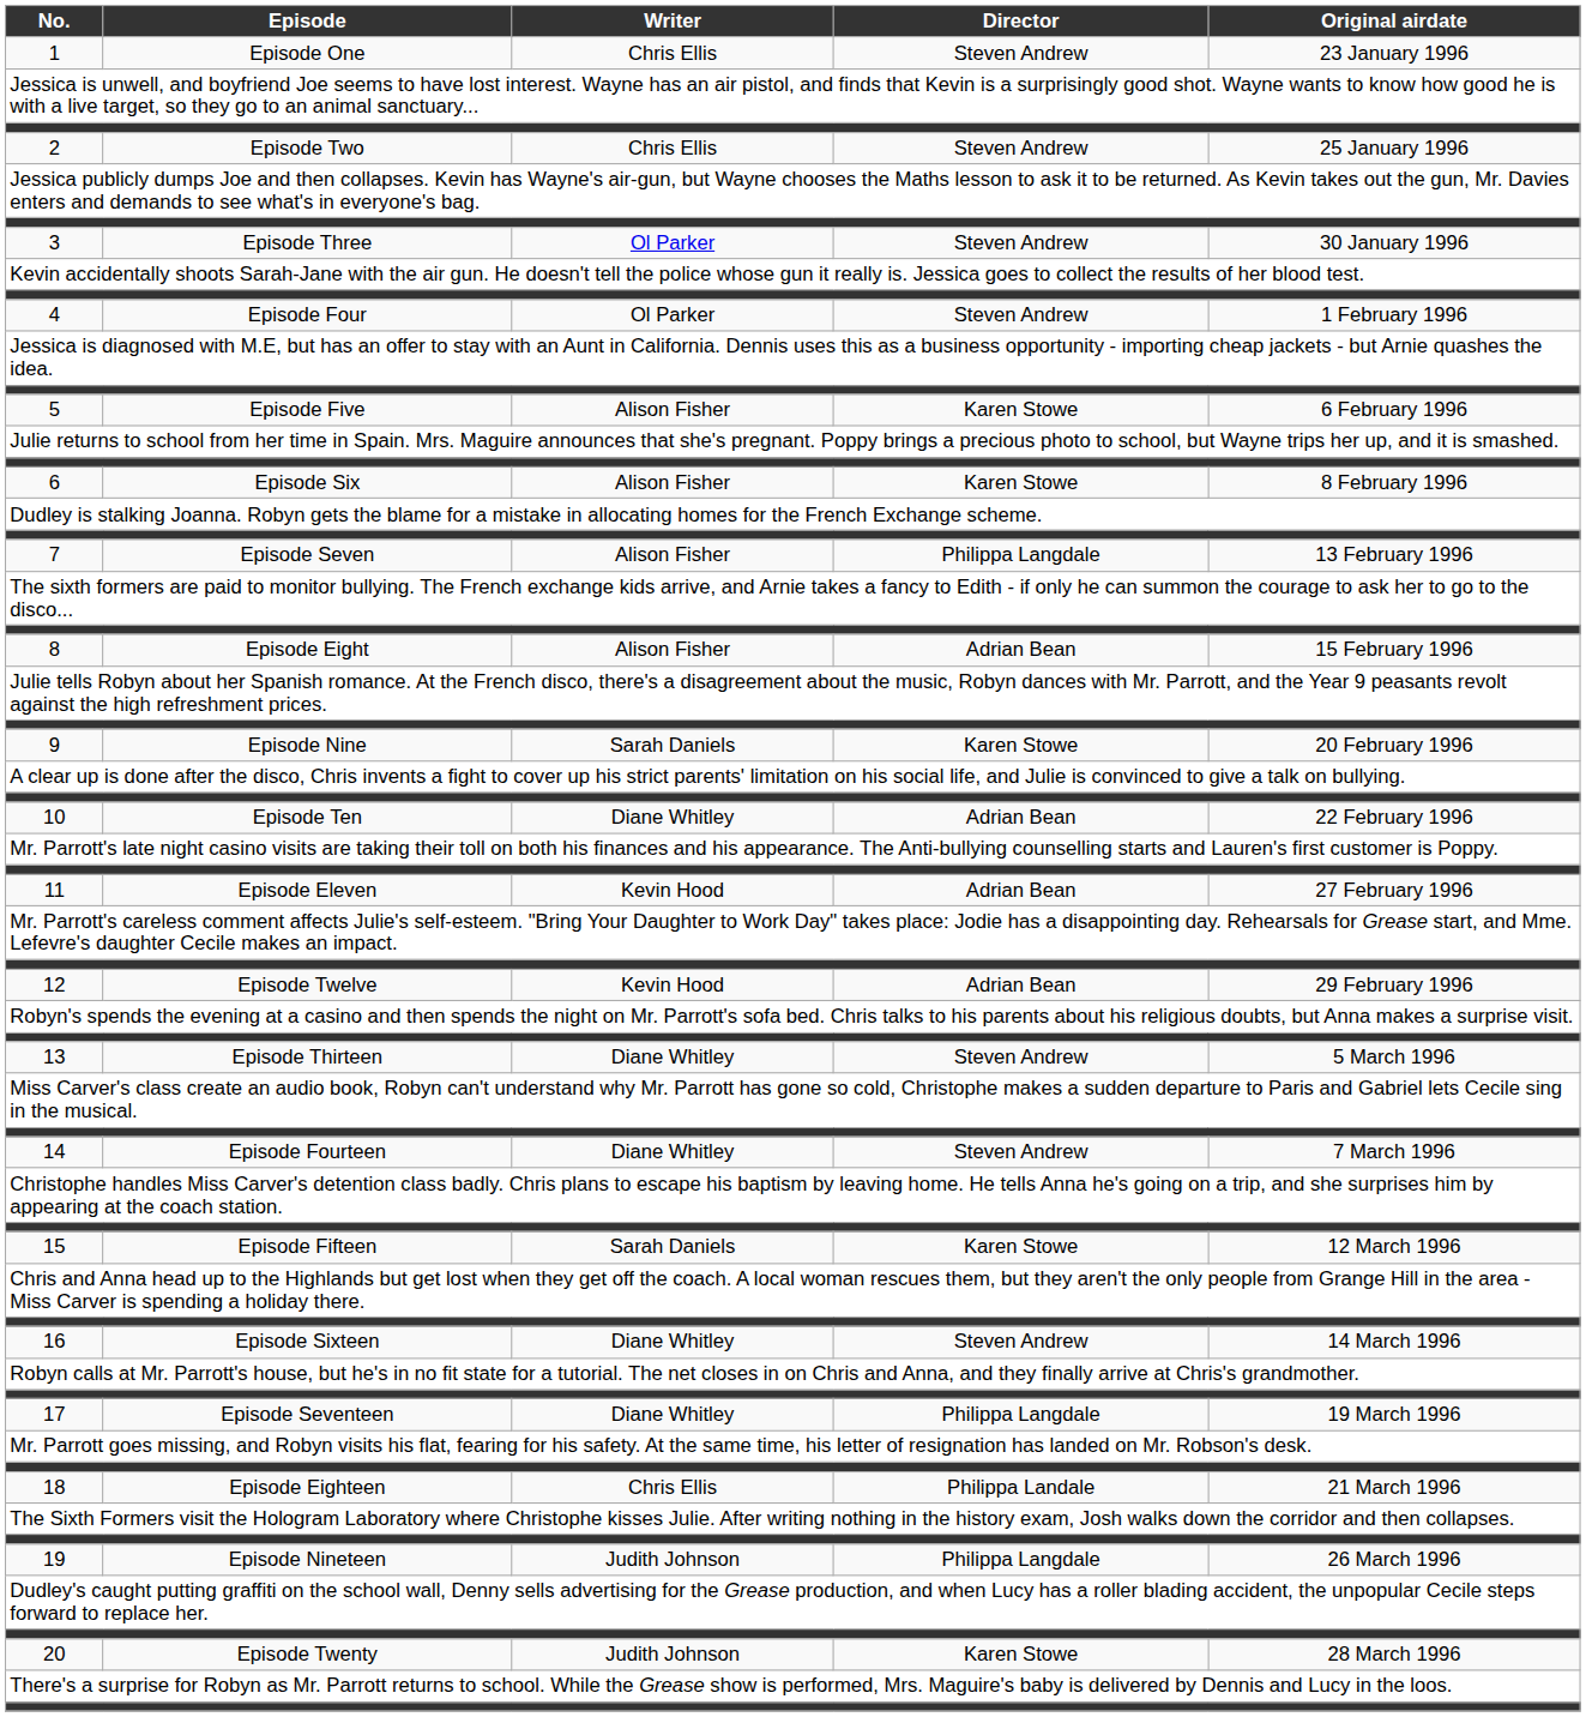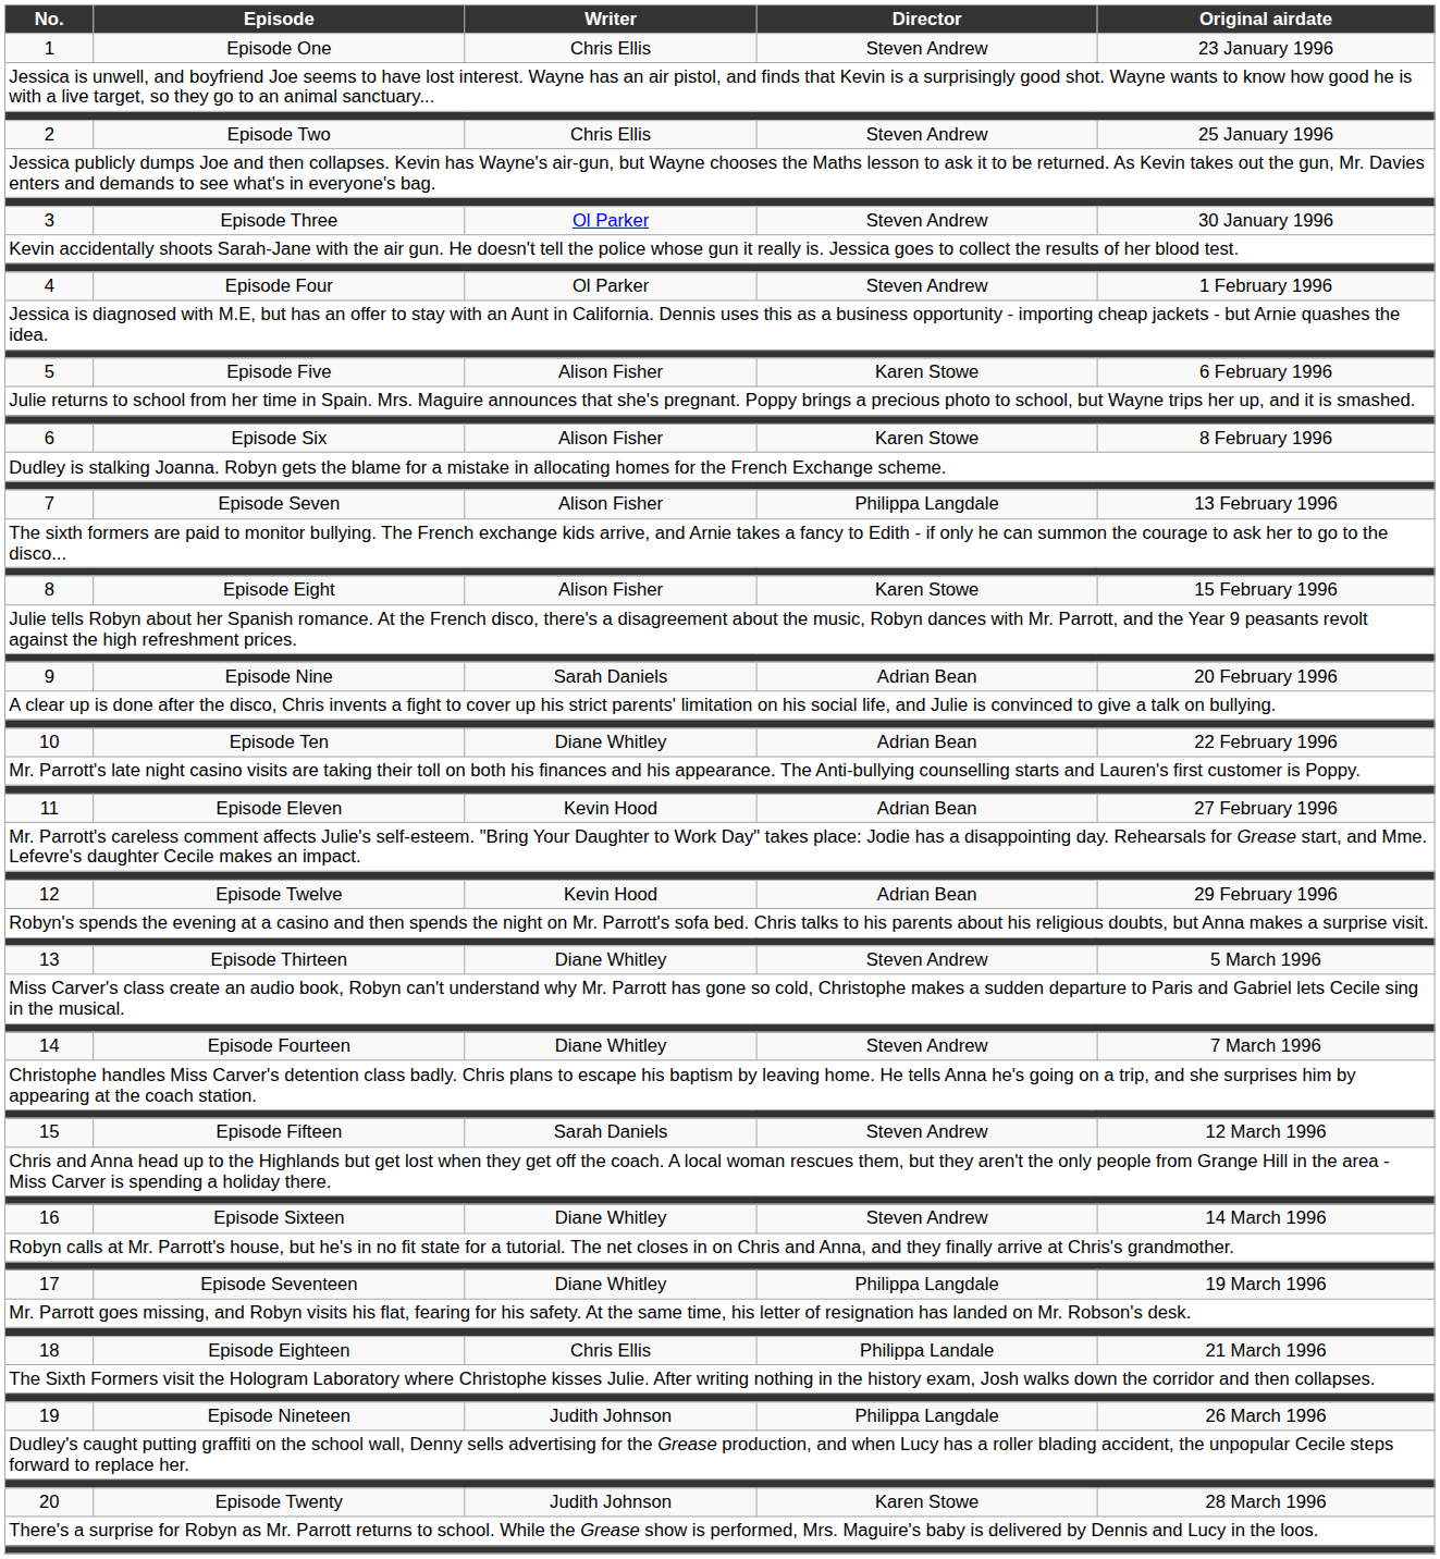 <table class="wikitable" style="width:100%;">
 <tr>
 <th style="background-color: #333333; color:white">No.</th>
 <th style="background: #333333; color:white">Episode</th>
 <th style="background: #333333; color:white">Writer</th>
 <th style="background: #333333; color:white">Director</th>
 <th style="background: #333333; color:white">Original airdate</th>
 </tr>
 <tr>
 <td align="center">1</td>
 <td align="center">Episode One</td>
 <td align="center">Chris Ellis</td>
 <td align="center">Steven Andrew</td>
 <td align="center">23 January 1996</td>
 </tr>
 <tr>
 <td style="background:white" colspan="5">Jessica is unwell, and boyfriend Joe seems to have lost interest. Wayne has an air pistol, and finds that Kevin is a surprisingly good shot. Wayne wants to know how good he is with a live target, so they go to an animal sanctuary...</td>
 </tr>
 <tr style="background:#333333; height:2px">
 <td colspan="5"></td>
 </tr>
 <tr>
 <td align="center">2</td>
 <td align="center">Episode Two</td>
 <td align="center">Chris Ellis</td>
 <td align="center">Steven Andrew</td>
 <td align="center">25 January 1996</td>
 </tr>
 <tr>
 <td style="background:white" colspan="5">Jessica publicly dumps Joe and then collapses. Kevin has Wayne's air-gun, but Wayne chooses the Maths lesson to ask it to be returned. As Kevin takes out the gun, Mr. Davies enters and demands to see what's in everyone's bag.</td>
 </tr>
 <tr style="background:#333333; height:2px">
 <td colspan="5"></td>
 </tr>
 <tr>
 <td align="center">3</td>
 <td align="center">Episode Three</td>
 <td align="center"><a href='#'>Ol Parker</a></td>
 <td align="center">Steven Andrew</td>
 <td align="center">30 January 1996</td>
 </tr>
 <tr>
 <td style="background:white" colspan="5">Kevin accidentally shoots Sarah-Jane with the air gun. He doesn't tell the police whose gun it really is. Jessica goes to collect the results of her blood test.</td>
 </tr>
 <tr style="background:#333333; height:2px">
 <td colspan="5"></td>
 </tr>
 <tr>
 <td align="center">4</td>
 <td align="center">Episode Four</td>
 <td align="center">Ol Parker</td>
 <td align="center">Steven Andrew</td>
 <td align="center">1 February 1996</td>
 </tr>
 <tr>
 <td style="background:white" colspan="5">Jessica is diagnosed with M.E, but has an offer to stay with an Aunt in California. Dennis uses this as a business opportunity - importing cheap jackets - but Arnie quashes the idea.</td>
 </tr>
 <tr style="background:#333333; height:2px">
 <td colspan="5"></td>
 </tr>
 <tr>
 <td align="center">5</td>
 <td align="center">Episode Five</td>
 <td align="center">Alison Fisher</td>
 <td align="center">Karen Stowe</td>
 <td align="center">6 February 1996</td>
 </tr>
 <tr>
 <td style="background:white" colspan="5">Julie returns to school from her time in Spain. Mrs. Maguire announces that she's pregnant. Poppy brings a precious photo to school, but Wayne trips her up, and it is smashed.</td>
 </tr>
 <tr style="background:#333333; height:2px">
 <td colspan="5"></td>
 </tr>
 <tr>
 <td align="center">6</td>
 <td align="center">Episode Six</td>
 <td align="center">Alison Fisher</td>
 <td align="center">Karen Stowe</td>
 <td align="center">8 February 1996</td>
 </tr>
 <tr>
 <td style="background:white" colspan="5">Dudley is stalking Joanna. Robyn gets the blame for a mistake in allocating homes for the French Exchange scheme.</td>
 </tr>
 <tr style="background:#333333; height:2px">
 <td colspan="5"></td>
 </tr>
 <tr>
 <td align="center">7</td>
 <td align="center">Episode Seven</td>
 <td align="center">Alison Fisher</td>
 <td align="center">Philippa Langdale</td>
 <td align="center">13 February 1996</td>
 </tr>
 <tr>
 <td style="background:white" colspan="5">The sixth formers are paid to monitor bullying. The French exchange kids arrive, and Arnie takes a fancy to Edith - if only he can summon the courage to ask her to go to the disco...</td>
 </tr>
 <tr style="background:#333333; height:2px">
 <td colspan="5"></td>
 </tr>
 <tr>
 <td align="center">8</td>
 <td align="center">Episode Eight</td>
 <td align="center">Alison Fisher</td>
-<td align="center">Adrian Bean</td>
+<td align="center">Karen Stowe</td>
 <td align="center">15 February 1996</td>
 </tr>
 <tr>
 <td style="background:white" colspan="5">Julie tells Robyn about her Spanish romance. At the French disco, there's a disagreement about the music, Robyn dances with Mr. Parrott, and the Year 9 peasants revolt against the high refreshment prices.</td>
 </tr>
 <tr style="background:#333333; height:2px">
 <td colspan="5"></td>
 </tr>
 <tr>
 <td align="center">9</td>
 <td align="center">Episode Nine</td>
 <td align="center">Sarah Daniels</td>
-<td align="center">Karen Stowe</td>
+<td align="center">Adrian Bean</td>
 <td align="center">20 February 1996</td>
 </tr>
 <tr>
 <td style="background:white" colspan="5">A clear up is done after the disco, Chris invents a fight to cover up his strict parents' limitation on his social life, and Julie is convinced to give a talk on bullying.</td>
 </tr>
 <tr style="background:#333333; height:2px">
 <td colspan="5"></td>
 </tr>
 <tr>
 <td align="center">10</td>
 <td align="center">Episode Ten</td>
 <td align="center">Diane Whitley</td>
 <td align="center">Adrian Bean</td>
 <td align="center">22 February 1996</td>
 </tr>
 <tr>
 <td style="background:white" colspan="5">Mr. Parrott's late night casino visits are taking their toll on both his finances and his appearance. The Anti-bullying counselling starts and Lauren's first customer is Poppy.</td>
 </tr>
 <tr style="background:#333333; height:2px">
 <td colspan="5"></td>
 </tr>
 <tr>
 <td align="center">11</td>
 <td align="center">Episode Eleven</td>
 <td align="center">Kevin Hood</td>
 <td align="center">Adrian Bean</td>
 <td align="center">27 February 1996</td>
 </tr>
 <tr>
 <td style="background:white" colspan="5">Mr. Parrott's careless comment affects Julie's self-esteem. "Bring Your Daughter to Work Day" takes place: Jodie has a disappointing day. Rehearsals for <em>Grease</em> start, and Mme. Lefevre's daughter Cecile makes an impact.</td>
 </tr>
 <tr style="background:#333333; height:2px">
 <td colspan="5"></td>
 </tr>
 <tr>
 <td align="center">12</td>
 <td align="center">Episode Twelve</td>
 <td align="center">Kevin Hood</td>
 <td align="center">Adrian Bean</td>
 <td align="center">29 February 1996</td>
 </tr>
 <tr>
 <td style="background:white" colspan="5">Robyn's spends the evening at a casino and then spends the night on Mr. Parrott's sofa bed. Chris talks to his parents about his religious doubts, but Anna makes a surprise visit.</td>
 </tr>
 <tr style="background:#333333; height:2px">
 <td colspan="5"></td>
 </tr>
 <tr>
 <td align="center">13</td>
 <td align="center">Episode Thirteen</td>
 <td align="center">Diane Whitley</td>
 <td align="center">Steven Andrew</td>
 <td align="center">5 March 1996</td>
 </tr>
 <tr>
 <td style="background:white" colspan="5">Miss Carver's class create an audio book, Robyn can't understand why Mr. Parrott has gone so cold, Christophe makes a sudden departure to Paris and Gabriel lets Cecile sing in the musical.</td>
 </tr>
 <tr style="background:#333333; height:2px">
 <td colspan="5"></td>
 </tr>
 <tr>
 <td align="center">14</td>
 <td align="center">Episode Fourteen</td>
 <td align="center">Diane Whitley</td>
 <td align="center">Steven Andrew</td>
 <td align="center">7 March 1996</td>
 </tr>
 <tr>
 <td style="background:white" colspan="5">Christophe handles Miss Carver's detention class badly. Chris plans to escape his baptism by leaving home. He tells Anna he's going on a trip, and she surprises him by appearing at the coach station.</td>
 </tr>
 <tr style="background:#333333; height:2px">
 <td colspan="5"></td>
 </tr>
 <tr>
 <td align="center">15</td>
 <td align="center">Episode Fifteen</td>
 <td align="center">Sarah Daniels</td>
-<td align="center">Karen Stowe</td>
+<td align="center">Steven Andrew</td>
 <td align="center">12 March 1996</td>
 </tr>
 <tr>
 <td style="background:white" colspan="5">Chris and Anna head up to the Highlands but get lost when they get off the coach. A local woman rescues them, but they aren't the only people from Grange Hill in the area - Miss Carver is spending a holiday there.</td>
 </tr>
 <tr style="background:#333333; height:2px">
 <td colspan="5"></td>
 </tr>
 <tr>
 <td align="center">16</td>
 <td align="center">Episode Sixteen</td>
 <td align="center">Diane Whitley</td>
 <td align="center">Steven Andrew</td>
 <td align="center">14 March 1996</td>
 </tr>
 <tr>
 <td style="background:white" colspan="5">Robyn calls at Mr. Parrott's house, but he's in no fit state for a tutorial. The net closes in on Chris and Anna, and they finally arrive at Chris's grandmother.</td>
 </tr>
 <tr style="background:#333333; height:2px">
 <td colspan="5"></td>
 </tr>
 <tr>
 <td align="center">17</td>
 <td align="center">Episode Seventeen</td>
 <td align="center">Diane Whitley</td>
 <td align="center">Philippa Langdale</td>
 <td align="center">19 March 1996</td>
 </tr>
 <tr>
 <td style="background:white" colspan="5">Mr. Parrott goes missing, and Robyn visits his flat, fearing for his safety. At the same time, his letter of resignation has landed on Mr. Robson's desk.</td>
 </tr>
 <tr style="background:#333333; height:2px">
 <td colspan="5"></td>
 </tr>
 <tr>
 <td align="center">18</td>
 <td align="center">Episode Eighteen</td>
 <td align="center">Chris Ellis</td>
 <td align="center">Philippa Landale</td>
 <td align="center">21 March 1996</td>
 </tr>
 <tr>
 <td style="background:white" colspan="5">The Sixth Formers visit the Hologram Laboratory where Christophe kisses Julie. After writing nothing in the history exam, Josh walks down the corridor and then collapses.</td>
 </tr>
 <tr style="background:#333333; height:2px">
 <td colspan="5"></td>
 </tr>
 <tr>
 <td align="center">19</td>
 <td align="center">Episode Nineteen</td>
 <td align="center">Judith Johnson</td>
 <td align="center">Philippa Langdale</td>
 <td align="center">26 March 1996</td>
 </tr>
 <tr>
 <td style="background:white" colspan="5">Dudley's caught putting graffiti on the school wall, Denny sells advertising for the <em>Grease</em> production, and when Lucy has a roller blading accident, the unpopular Cecile steps forward to replace her.</td>
 </tr>
 <tr style="background:#333333; height:2px">
 <td colspan="5"></td>
 </tr>
 <tr>
 <td align="center">20</td>
 <td align="center">Episode Twenty</td>
 <td align="center">Judith Johnson</td>
 <td align="center">Karen Stowe</td>
 <td align="center">28 March 1996</td>
 </tr>
 <tr>
 <td style="background:white" colspan="5">There's a surprise for Robyn as Mr. Parrott returns to school. While the <em>Grease</em> show is performed, Mrs. Maguire's baby is delivered by Dennis and Lucy in the loos.</td>
 </tr>
 <tr style="background:#333333; height:2px">
 <td colspan="5"></td>
 </tr>
 <tr>
 </tr>
 </table>
